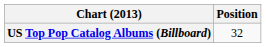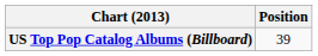 <table class="wikitable plainrowheaders" style="text-align:center;">
 <tr>
 <th scope="col">Chart (2013)</th>
 <th scope="col">Position</th>
 </tr>
 <tr>
 <th scope="row">US <a href='#'>Top Pop Catalog Albums</a> (<em>Billboard</em>)</th>
-<td>32</td>
+<td>39</td>
 </tr>
 </table>
